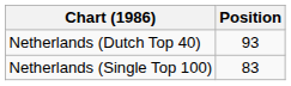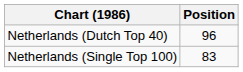 <table class="wikitable sortable">
 <tr>
 <th>Chart (1986)</th>
 <th>Position</th>
 </tr>
 <tr>
 <td>Netherlands (Dutch Top 40)</td>
-<td align="center">93</td>
+<td align="center">96</td>
 </tr>
 <tr>
 <td>Netherlands (Single Top 100)</td>
 <td align="center">83</td>
 </tr>
 </table>
